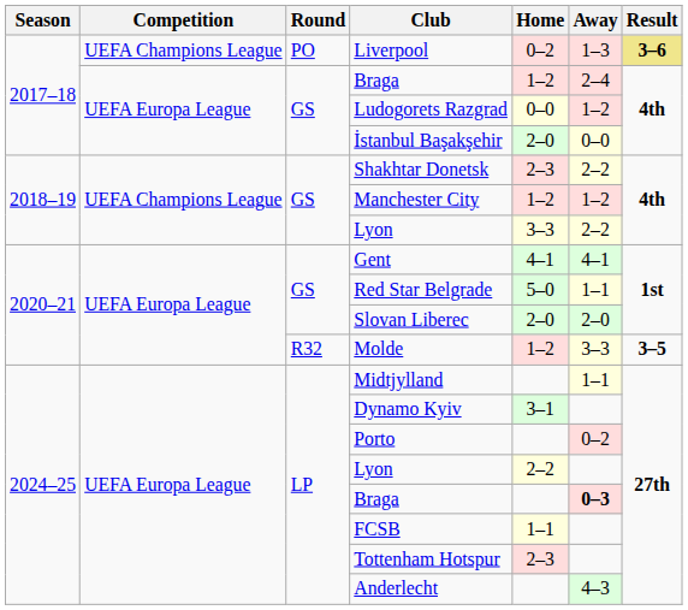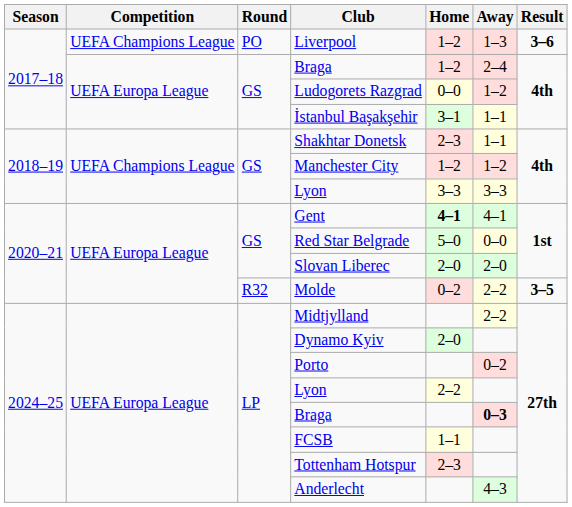 <table class="wikitable">
 <tr>
 <th>Season</th>
 <th>Competition</th>
 <th>Round</th>
 <th>Club</th>
 <th>Home</th>
 <th>Away</th>
 <th>Result</th>
 </tr>
 <tr>
 <td rowspan="4"><a href='#'>2017–18</a></td>
 <td><a href='#'>UEFA Champions League</a></td>
 <td><a href='#'>PO</a></td>
 <td> <a href='#'>Liverpool</a></td>
-<td bgcolor="#fdd" style="text-align:center;">0–2</td>
+<td bgcolor="#fdd" style="text-align:center;">1–2</td>
 <td bgcolor="#fdd" style="text-align:center;">1–3</td>
-<td style="background: khaki; text-align:center;"><strong>3–6</strong></td>
+<td style="text-align:center;"><strong>3–6</strong></td>
 </tr>
 <tr>
 <td rowspan="3"><a href='#'>UEFA Europa League</a></td>
 <td rowspan="3"><a href='#'>GS</a></td>
 <td> <a href='#'>Braga</a></td>
 <td bgcolor="#fdd" style="text-align:center;">1–2</td>
 <td bgcolor="#fdd" style="text-align:center;">2–4</td>
 <td style="text-align:center;" rowspan="3"><strong>4th</strong></td>
 </tr>
 <tr>
 <td> <a href='#'>Ludogorets Razgrad</a></td>
 <td bgcolor="#ffd" style="text-align:center;">0–0</td>
 <td bgcolor="#fdd" style="text-align:center;">1–2</td>
 </tr>
 <tr>
 <td> <a href='#'>İstanbul Başakşehir</a></td>
-<td bgcolor="#dfd" style="text-align:center;">2–0</td>
-<td bgcolor="#ffd" style="text-align:center;">0–0</td>
+<td bgcolor="#dfd" style="text-align:center;">3–1</td>
+<td bgcolor="#ffd" style="text-align:center;">1–1</td>
 </tr>
 <tr>
 <td rowspan="3"><a href='#'>2018–19</a></td>
 <td rowspan="3"><a href='#'>UEFA Champions League</a></td>
 <td rowspan="3"><a href='#'>GS</a></td>
 <td> <a href='#'>Shakhtar Donetsk</a></td>
 <td bgcolor="#fdd" style="text-align:center;">2–3</td>
-<td bgcolor="#ffd" style="text-align:center;">2–2</td>
+<td bgcolor="#ffd" style="text-align:center;">1–1</td>
 <td style="text-align:center;" rowspan="3"><strong>4th</strong></td>
 </tr>
 <tr>
 <td> <a href='#'>Manchester City</a></td>
 <td bgcolor="#fdd" style="text-align:center;">1–2</td>
 <td bgcolor="#fdd" style="text-align:center;">1–2</td>
 </tr>
 <tr>
 <td> <a href='#'>Lyon</a></td>
 <td bgcolor="#ffd" style="text-align:center;">3–3</td>
-<td bgcolor="#ffd" style="text-align:center;">2–2</td>
+<td bgcolor="#ffd" style="text-align:center;">3–3</td>
 </tr>
 <tr>
 <td rowspan="4"><a href='#'>2020–21</a></td>
 <td rowspan="4"><a href='#'>UEFA Europa League</a></td>
 <td rowspan="3"><a href='#'>GS</a></td>
 <td> <a href='#'>Gent</a></td>
-<td bgcolor="#dfd" style="text-align:center;">4–1</td>
+<td bgcolor="#dfd" style="text-align:center;"><strong>4–1</strong></td>
 <td bgcolor="#dfd" style="text-align:center;">4–1</td>
 <td style="text-align:center;" rowspan="3"><strong>1st</strong></td>
 </tr>
 <tr>
 <td> <a href='#'>Red Star Belgrade</a></td>
 <td bgcolor="#dfd" style="text-align:center;">5–0</td>
-<td bgcolor="#ffd" style="text-align:center;">1–1</td>
+<td bgcolor="#ffd" style="text-align:center;">0–0</td>
 </tr>
 <tr>
 <td> <a href='#'>Slovan Liberec</a></td>
 <td bgcolor="#dfd" style="text-align:center;">2–0</td>
 <td bgcolor="#dfd" style="text-align:center;">2–0</td>
 </tr>
 <tr>
 <td><a href='#'>R32</a></td>
 <td> <a href='#'>Molde</a></td>
-<td bgcolor="#fdd" style="text-align:center;">1–2</td>
-<td bgcolor="#ffd" style="text-align:center;">3–3</td>
+<td bgcolor="#fdd" style="text-align:center;">0–2</td>
+<td bgcolor="#ffd" style="text-align:center;">2–2</td>
 <td style="text-align:center;"><strong>3–5</strong></td>
 </tr>
 <tr>
 <td rowspan="8"><a href='#'>2024–25</a></td>
 <td rowspan="8"><a href='#'>UEFA Europa League</a></td>
 <td rowspan="8"><a href='#'>LP</a></td>
 <td> <a href='#'>Midtjylland</a></td>
 <td></td>
-<td bgcolor="#ffd" style="text-align:center;">1–1</td>
+<td bgcolor="#ffd" style="text-align:center;">2–2</td>
 <td style="text-align:center;" rowspan="8"><strong>27th</strong></td>
 </tr>
 <tr>
 <td> <a href='#'>Dynamo Kyiv</a></td>
-<td bgcolor="#dfd" style="text-align:center;">3–1</td>
+<td bgcolor="#dfd" style="text-align:center;">2–0</td>
 <td></td>
 </tr>
 <tr>
 <td> <a href='#'>Porto</a></td>
 <td></td>
 <td bgcolor="#fdd" style="text-align:center;">0–2</td>
 </tr>
 <tr>
 <td> <a href='#'>Lyon</a></td>
 <td bgcolor="#ffd" style="text-align:center;">2–2</td>
 <td></td>
 </tr>
 <tr>
 <td> <a href='#'>Braga</a></td>
 <td></td>
 <td bgcolor="#fdd" style="text-align:center;"><strong>0–3</strong></td>
 </tr>
 <tr>
 <td> <a href='#'>FCSB</a></td>
 <td bgcolor="#ffd" style="text-align:center;">1–1</td>
 <td></td>
 </tr>
 <tr>
 <td> <a href='#'>Tottenham Hotspur</a></td>
 <td bgcolor="#fdd" style="text-align:center;">2–3</td>
 <td></td>
 </tr>
 <tr>
 <td> <a href='#'>Anderlecht</a></td>
 <td></td>
 <td bgcolor="#dfd" style="text-align:center;">4–3</td>
 </tr>
 </table>
